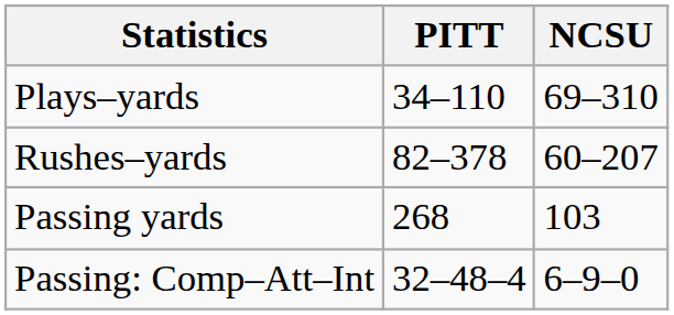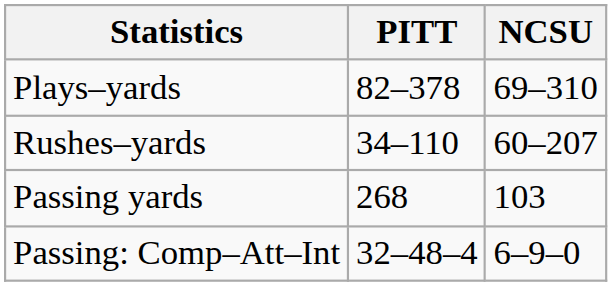 <table class="wikitable">
 <tr>
 <th>Statistics</th>
 <th>PITT</th>
 <th>NCSU</th>
 </tr>
 <tr>
 <td>Plays–yards</td>
-<td>34–110</td>
+<td>82–378</td>
 <td>69–310</td>
 </tr>
 <tr>
 <td>Rushes–yards</td>
-<td>82–378</td>
+<td>34–110</td>
 <td>60–207</td>
 </tr>
 <tr>
 <td>Passing yards</td>
 <td>268</td>
 <td>103</td>
 </tr>
 <tr>
 <td>Passing: Comp–Att–Int</td>
 <td>32–48–4</td>
 <td>6–9–0</td>
 </tr>
 </table>
